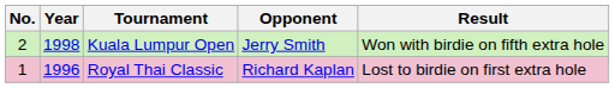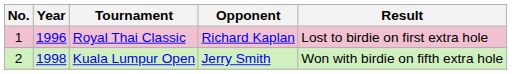 <table class="wikitable" style="font-size:95%;">
 <tr>
 <th>No.</th>
 <th>Year</th>
 <th>Tournament</th>
 <th>Opponent</th>
 <th>Result</th>
 </tr>
+<tr style="background:#F2C1D1;">
+<td align=center>1</td>
+<td><a href='#'>1996</a></td>
+<td><a href='#'>Royal Thai Classic</a></td>
+<td> <a href='#'>Richard Kaplan</a></td>
+<td>Lost to birdie on first extra hole</td>
+</tr>
 <tr style="background:#D0F0C0;">
 <td align=center>2</td>
 <td><a href='#'>1998</a></td>
 <td><a href='#'>Kuala Lumpur Open</a></td>
 <td> <a href='#'>Jerry Smith</a></td>
 <td>Won with birdie on fifth extra hole</td>
 </tr>
-<tr style="background:#F2C1D1;">
-<td align=center>1</td>
-<td><a href='#'>1996</a></td>
-<td><a href='#'>Royal Thai Classic</a></td>
-<td> <a href='#'>Richard Kaplan</a></td>
-<td>Lost to birdie on first extra hole</td>
-</tr>
 </table>
